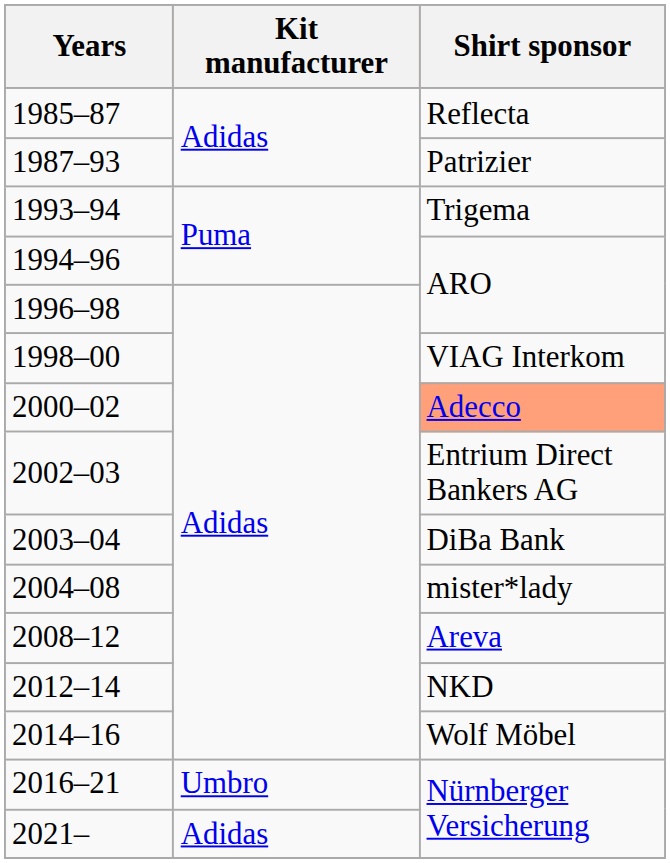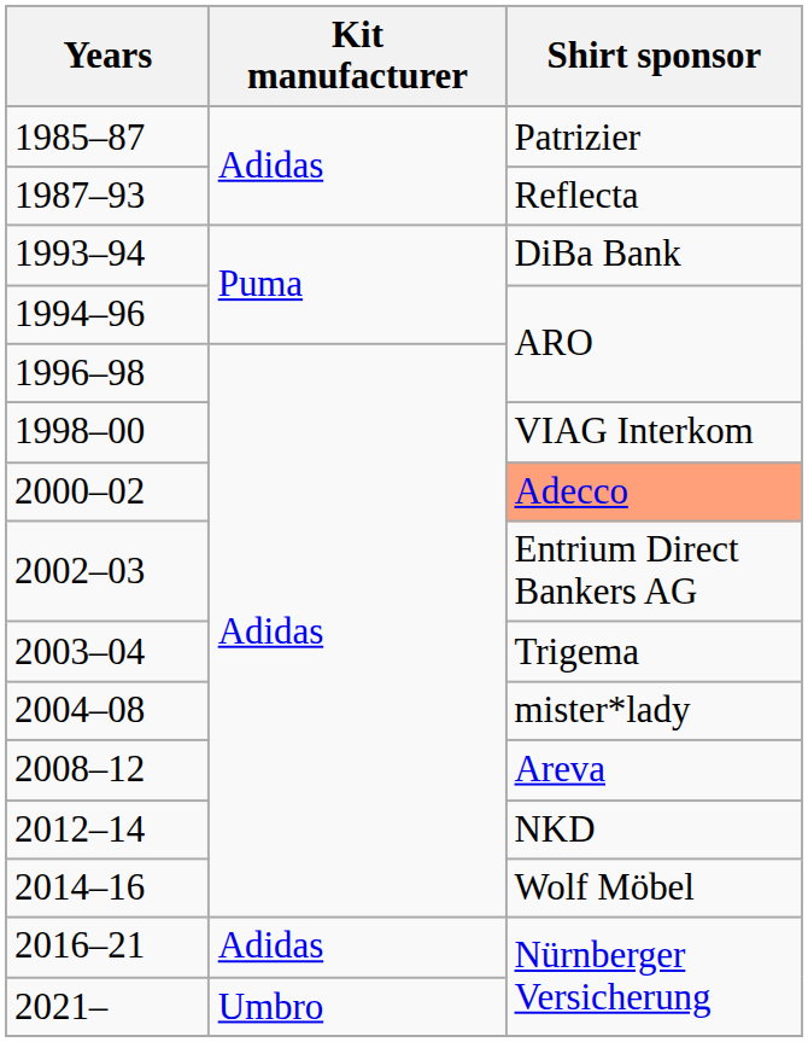 <table " class="wikitable">
 <tr style="background:#ee4000;">
 <th width="80">Years</th>
 <th style="width:120px;">Kit manufacturer</th>
 <th style="width:120px;">Shirt sponsor</th>
 </tr>
 <tr>
 <td>1985–87</td>
 <td rowspan=2><a href='#'>Adidas</a></td>
-<td>Reflecta</td>
+<td>Patrizier</td>
 </tr>
 <tr>
 <td>1987–93</td>
-<td>Patrizier</td>
+<td>Reflecta</td>
 </tr>
 <tr>
 <td>1993–94</td>
 <td rowspan=2><a href='#'>Puma</a></td>
-<td>Trigema</td>
+<td>DiBa Bank</td>
 </tr>
 <tr>
 <td>1994–96</td>
 <td rowspan=2>ARO</td>
 </tr>
 <tr>
 <td>1996–98</td>
 <td rowspan=9><a href='#'>Adidas</a></td>
 </tr>
 <tr>
 <td>1998–00</td>
 <td>VIAG Interkom</td>
 </tr>
 <tr>
 <td>2000–02</td>
 <td style="background: lightsalmon;"><a href='#'>Adecco</a></td>
 </tr>
 <tr>
 <td>2002–03</td>
 <td>Entrium Direct Bankers AG</td>
 </tr>
 <tr>
 <td>2003–04</td>
-<td>DiBa Bank</td>
+<td>Trigema</td>
 </tr>
 <tr>
 <td>2004–08</td>
 <td>mister*lady</td>
 </tr>
 <tr>
 <td>2008–12</td>
 <td><a href='#'>Areva</a></td>
 </tr>
 <tr>
 <td>2012–14</td>
 <td>NKD</td>
 </tr>
 <tr>
 <td>2014–16</td>
 <td>Wolf Möbel</td>
 </tr>
 <tr>
 <td>2016–21</td>
-<td><a href='#'>Umbro</a></td>
+<td><a href='#'>Adidas</a></td>
 <td rowspan=2><a href='#'>Nürnberger Versicherung</a></td>
 </tr>
 <tr>
 <td>2021–</td>
-<td><a href='#'>Adidas</a></td>
+<td><a href='#'>Umbro</a></td>
 </tr>
 <tr>
 </tr>
 </table>
